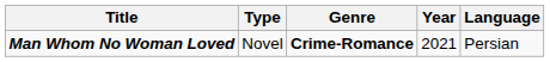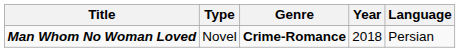 <table class="wikitable">
 <tr>
 <th>Title</th>
 <th>Type</th>
 <th>Genre</th>
 <th>Year</th>
 <th>Language</th>
 </tr>
 <tr>
 <td><strong><em>Man Whom No Woman Loved</em></strong></td>
 <td>Novel</td>
 <td><strong>Crime-Romance</strong></td>
-<td>2021</td>
+<td>2018</td>
 <td>Persian</td>
 </tr>
 </table>
